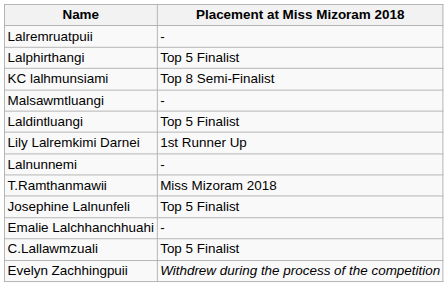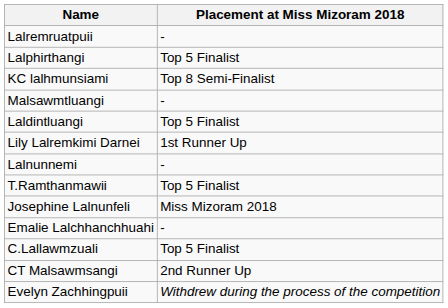 <table class="wikitable">
 <tr>
 <th>Name</th>
 <th>Placement at Miss Mizoram 2018</th>
 </tr>
 <tr>
 <td>Lalremruatpuii</td>
 <td>-</td>
 </tr>
 <tr>
 <td>Lalphirthangi</td>
 <td>Top 5 Finalist</td>
 </tr>
 <tr>
 <td>KC lalhmunsiami</td>
 <td>Top 8 Semi-Finalist</td>
 </tr>
 <tr>
 <td>Malsawmtluangi</td>
 <td>-</td>
 </tr>
 <tr>
 <td>Laldintluangi</td>
 <td>Top 5 Finalist</td>
 </tr>
 <tr>
 <td>Lily Lalremkimi Darnei</td>
 <td>1st Runner Up</td>
 </tr>
 <tr>
 <td>Lalnunnemi</td>
 <td>-</td>
 </tr>
 <tr>
 <td>T.Ramthanmawii</td>
-<td>Miss Mizoram 2018</td>
+<td>Top 5 Finalist</td>
 </tr>
 <tr>
 <td>Josephine Lalnunfeli</td>
-<td>Top 5 Finalist</td>
+<td>Miss Mizoram 2018</td>
 </tr>
 <tr>
 <td>Emalie Lalchhanchhuahi</td>
 <td>-</td>
 </tr>
 <tr>
 <td>C.Lallawmzuali</td>
 <td>Top 5 Finalist</td>
 </tr>
 <tr>
+<td>CT Malsawmsangi</td>
+<td>2nd Runner Up</td>
+</tr>
+<tr>
 <td>Evelyn Zachhingpuii</td>
 <td><em>Withdrew during the process of the competition</em></td>
 </tr>
 </table>
